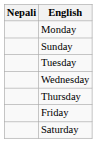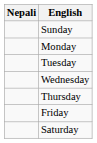 <table class="wikitable">
 <tr>
 <th>Nepali</th>
 <th>English</th>
 </tr>
 <tr>
 <td></td>
-<td>Monday</td>
+<td>Sunday</td>
 </tr>
 <tr>
 <td></td>
-<td>Sunday</td>
+<td>Monday</td>
 </tr>
 <tr>
 <td></td>
 <td>Tuesday</td>
 </tr>
 <tr>
 <td></td>
 <td>Wednesday</td>
 </tr>
 <tr>
 <td></td>
 <td>Thursday</td>
 </tr>
 <tr>
 <td></td>
 <td>Friday</td>
 </tr>
 <tr>
 <td></td>
 <td>Saturday</td>
 </tr>
 </table>
